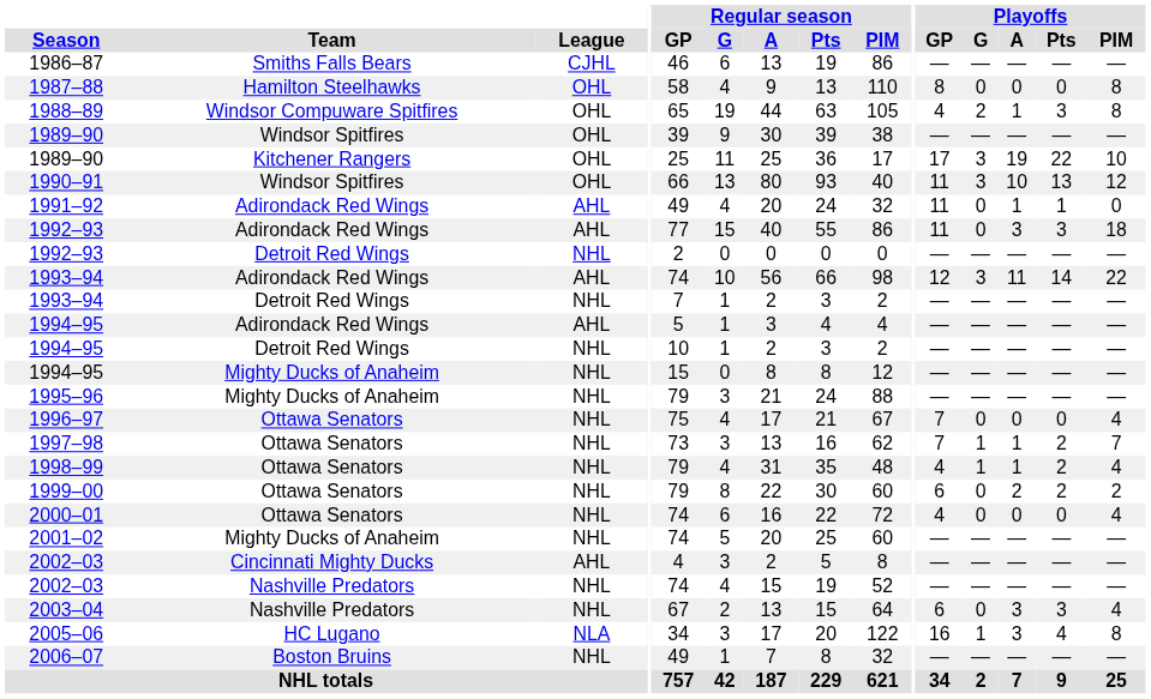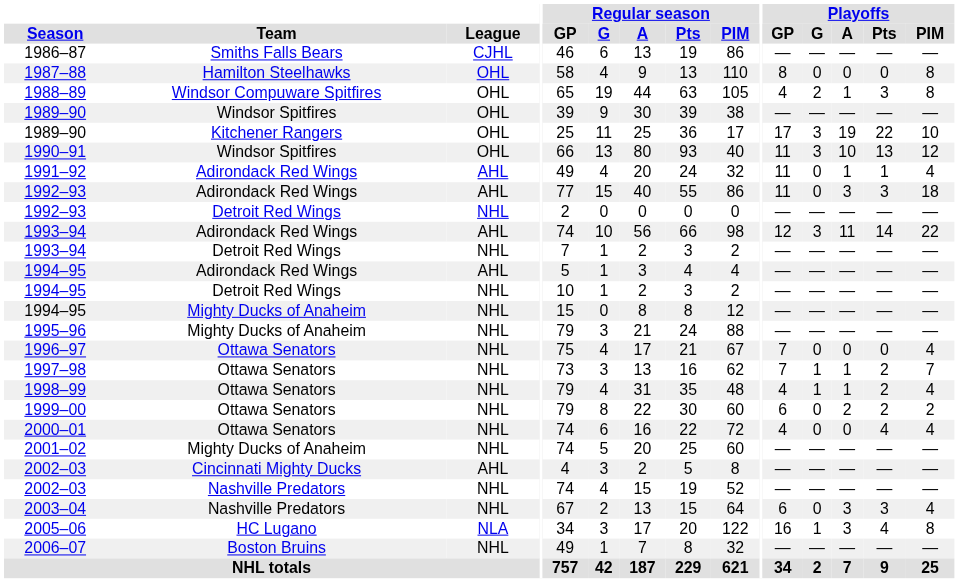 <table border="0" cellpadding="1" cellspacing="0" style="text-align:center; width:60em">
 <tr bgcolor="#e0e0e0">
 <th colspan="3" bgcolor="#ffffff"></th>
 <th rowspan="99" bgcolor="#ffffff"></th>
 <th colspan="5"><a href='#'>Regular season</a></th>
 <th rowspan="99" bgcolor="#ffffff"></th>
 <th colspan="5"><a href='#'>Playoffs</a></th>
 </tr>
 <tr bgcolor="#e0e0e0">
 <th><a href='#'>Season</a></th>
 <th>Team</th>
 <th>League</th>
 <th>GP</th>
 <th><a href='#'>G</a></th>
 <th><a href='#'>A</a></th>
 <th><a href='#'>Pts</a></th>
 <th><a href='#'>PIM</a></th>
 <th>GP</th>
 <th>G</th>
 <th>A</th>
 <th>Pts</th>
 <th>PIM</th>
 </tr>
 <tr>
 <td>1986–87</td>
 <td><a href='#'>Smiths Falls Bears</a></td>
 <td><a href='#'>CJHL</a></td>
 <td>46</td>
 <td>6</td>
 <td>13</td>
 <td>19</td>
 <td>86</td>
 <td>—</td>
 <td>—</td>
 <td>—</td>
 <td>—</td>
 <td>—</td>
 </tr>
 <tr bgcolor="#f0f0f0">
 <td><a href='#'>1987–88</a></td>
 <td><a href='#'>Hamilton Steelhawks</a></td>
 <td><a href='#'>OHL</a></td>
 <td>58</td>
 <td>4</td>
 <td>9</td>
 <td>13</td>
 <td>110</td>
 <td>8</td>
 <td>0</td>
 <td>0</td>
 <td>0</td>
 <td>8</td>
 </tr>
 <tr>
 <td><a href='#'>1988–89</a></td>
 <td><a href='#'>Windsor Compuware Spitfires</a></td>
 <td>OHL</td>
 <td>65</td>
 <td>19</td>
 <td>44</td>
 <td>63</td>
 <td>105</td>
 <td>4</td>
 <td>2</td>
 <td>1</td>
 <td>3</td>
 <td>8</td>
 </tr>
 <tr bgcolor="#f0f0f0">
 <td><a href='#'>1989–90</a></td>
 <td>Windsor Spitfires</td>
 <td>OHL</td>
 <td>39</td>
 <td>9</td>
 <td>30</td>
 <td>39</td>
 <td>38</td>
 <td>—</td>
 <td>—</td>
 <td>—</td>
 <td>—</td>
 <td>—</td>
 </tr>
 <tr>
 <td>1989–90</td>
 <td><a href='#'>Kitchener Rangers</a></td>
 <td>OHL</td>
 <td>25</td>
 <td>11</td>
 <td>25</td>
 <td>36</td>
 <td>17</td>
 <td>17</td>
 <td>3</td>
 <td>19</td>
 <td>22</td>
 <td>10</td>
 </tr>
 <tr bgcolor="#f0f0f0">
 <td><a href='#'>1990–91</a></td>
 <td>Windsor Spitfires</td>
 <td>OHL</td>
 <td>66</td>
 <td>13</td>
 <td>80</td>
 <td>93</td>
 <td>40</td>
 <td>11</td>
 <td>3</td>
 <td>10</td>
 <td>13</td>
 <td>12</td>
 </tr>
 <tr>
 <td><a href='#'>1991–92</a></td>
 <td><a href='#'>Adirondack Red Wings</a></td>
 <td><a href='#'>AHL</a></td>
 <td>49</td>
 <td>4</td>
 <td>20</td>
 <td>24</td>
 <td>32</td>
 <td>11</td>
 <td>0</td>
 <td>1</td>
 <td>1</td>
-<td>0</td>
+<td>4</td>
 </tr>
 <tr bgcolor="#f0f0f0">
 <td><a href='#'>1992–93</a></td>
 <td>Adirondack Red Wings</td>
 <td>AHL</td>
 <td>77</td>
 <td>15</td>
 <td>40</td>
 <td>55</td>
 <td>86</td>
 <td>11</td>
 <td>0</td>
 <td>3</td>
 <td>3</td>
 <td>18</td>
 </tr>
 <tr>
 <td><a href='#'>1992–93</a></td>
 <td><a href='#'>Detroit Red Wings</a></td>
 <td><a href='#'>NHL</a></td>
 <td>2</td>
 <td>0</td>
 <td>0</td>
 <td>0</td>
 <td>0</td>
 <td>—</td>
 <td>—</td>
 <td>—</td>
 <td>—</td>
 <td>—</td>
 </tr>
 <tr bgcolor="#f0f0f0">
 <td><a href='#'>1993–94</a></td>
 <td>Adirondack Red Wings</td>
 <td>AHL</td>
 <td>74</td>
 <td>10</td>
 <td>56</td>
 <td>66</td>
 <td>98</td>
 <td>12</td>
 <td>3</td>
 <td>11</td>
 <td>14</td>
 <td>22</td>
 </tr>
 <tr>
 <td><a href='#'>1993–94</a></td>
 <td>Detroit Red Wings</td>
 <td>NHL</td>
 <td>7</td>
 <td>1</td>
 <td>2</td>
 <td>3</td>
 <td>2</td>
 <td>—</td>
 <td>—</td>
 <td>—</td>
 <td>—</td>
 <td>—</td>
 </tr>
 <tr bgcolor="#f0f0f0">
 <td><a href='#'>1994–95</a></td>
 <td>Adirondack Red Wings</td>
 <td>AHL</td>
 <td>5</td>
 <td>1</td>
 <td>3</td>
 <td>4</td>
 <td>4</td>
 <td>—</td>
 <td>—</td>
 <td>—</td>
 <td>—</td>
 <td>—</td>
 </tr>
 <tr>
 <td><a href='#'>1994–95</a></td>
 <td>Detroit Red Wings</td>
 <td>NHL</td>
 <td>10</td>
 <td>1</td>
 <td>2</td>
 <td>3</td>
 <td>2</td>
 <td>—</td>
 <td>—</td>
 <td>—</td>
 <td>—</td>
 <td>—</td>
 </tr>
 <tr bgcolor="#f0f0f0">
 <td>1994–95</td>
 <td><a href='#'>Mighty Ducks of Anaheim</a></td>
 <td>NHL</td>
 <td>15</td>
 <td>0</td>
 <td>8</td>
 <td>8</td>
 <td>12</td>
 <td>—</td>
 <td>—</td>
 <td>—</td>
 <td>—</td>
 <td>—</td>
 </tr>
 <tr>
 <td><a href='#'>1995–96</a></td>
 <td>Mighty Ducks of Anaheim</td>
 <td>NHL</td>
 <td>79</td>
 <td>3</td>
 <td>21</td>
 <td>24</td>
 <td>88</td>
 <td>—</td>
 <td>—</td>
 <td>—</td>
 <td>—</td>
 <td>—</td>
 </tr>
 <tr bgcolor="#f0f0f0">
 <td><a href='#'>1996–97</a></td>
 <td><a href='#'>Ottawa Senators</a></td>
 <td>NHL</td>
 <td>75</td>
 <td>4</td>
 <td>17</td>
 <td>21</td>
 <td>67</td>
 <td>7</td>
 <td>0</td>
 <td>0</td>
 <td>0</td>
 <td>4</td>
 </tr>
 <tr>
 <td><a href='#'>1997–98</a></td>
 <td>Ottawa Senators</td>
 <td>NHL</td>
 <td>73</td>
 <td>3</td>
 <td>13</td>
 <td>16</td>
 <td>62</td>
 <td>7</td>
 <td>1</td>
 <td>1</td>
 <td>2</td>
 <td>7</td>
 </tr>
 <tr bgcolor="#f0f0f0">
 <td><a href='#'>1998–99</a></td>
 <td>Ottawa Senators</td>
 <td>NHL</td>
 <td>79</td>
 <td>4</td>
 <td>31</td>
 <td>35</td>
 <td>48</td>
 <td>4</td>
 <td>1</td>
 <td>1</td>
 <td>2</td>
 <td>4</td>
 </tr>
 <tr>
 <td><a href='#'>1999–00</a></td>
 <td>Ottawa Senators</td>
 <td>NHL</td>
 <td>79</td>
 <td>8</td>
 <td>22</td>
 <td>30</td>
 <td>60</td>
 <td>6</td>
 <td>0</td>
 <td>2</td>
 <td>2</td>
 <td>2</td>
 </tr>
 <tr bgcolor="#f0f0f0">
 <td><a href='#'>2000–01</a></td>
 <td>Ottawa Senators</td>
 <td>NHL</td>
 <td>74</td>
 <td>6</td>
 <td>16</td>
 <td>22</td>
 <td>72</td>
 <td>4</td>
 <td>0</td>
 <td>0</td>
-<td>0</td>
+<td>4</td>
 <td>4</td>
 </tr>
 <tr>
 <td><a href='#'>2001–02</a></td>
 <td>Mighty Ducks of Anaheim</td>
 <td>NHL</td>
 <td>74</td>
 <td>5</td>
 <td>20</td>
 <td>25</td>
 <td>60</td>
 <td>—</td>
 <td>—</td>
 <td>—</td>
 <td>—</td>
 <td>—</td>
 </tr>
 <tr bgcolor="#f0f0f0">
 <td><a href='#'>2002–03</a></td>
 <td><a href='#'>Cincinnati Mighty Ducks</a></td>
 <td>AHL</td>
 <td>4</td>
 <td>3</td>
 <td>2</td>
 <td>5</td>
 <td>8</td>
 <td>—</td>
 <td>—</td>
 <td>—</td>
 <td>—</td>
 <td>—</td>
 </tr>
 <tr>
 <td><a href='#'>2002–03</a></td>
 <td><a href='#'>Nashville Predators</a></td>
 <td>NHL</td>
 <td>74</td>
 <td>4</td>
 <td>15</td>
 <td>19</td>
 <td>52</td>
 <td>—</td>
 <td>—</td>
 <td>—</td>
 <td>—</td>
 <td>—</td>
 </tr>
 <tr bgcolor="#f0f0f0">
 <td><a href='#'>2003–04</a></td>
 <td>Nashville Predators</td>
 <td>NHL</td>
 <td>67</td>
 <td>2</td>
 <td>13</td>
 <td>15</td>
 <td>64</td>
 <td>6</td>
 <td>0</td>
 <td>3</td>
 <td>3</td>
 <td>4</td>
 </tr>
 <tr>
 <td><a href='#'>2005–06</a></td>
 <td><a href='#'>HC Lugano</a></td>
 <td><a href='#'>NLA</a></td>
 <td>34</td>
 <td>3</td>
 <td>17</td>
 <td>20</td>
 <td>122</td>
 <td>16</td>
 <td>1</td>
 <td>3</td>
 <td>4</td>
 <td>8</td>
 </tr>
 <tr bgcolor="#f0f0f0">
 <td><a href='#'>2006–07</a></td>
 <td><a href='#'>Boston Bruins</a></td>
 <td>NHL</td>
 <td>49</td>
 <td>1</td>
 <td>7</td>
 <td>8</td>
 <td>32</td>
 <td>—</td>
 <td>—</td>
 <td>—</td>
 <td>—</td>
 <td>—</td>
 </tr>
 <tr bgcolor="#e0e0e0">
 <th colspan="3">NHL totals</th>
 <th>757</th>
 <th>42</th>
 <th>187</th>
 <th>229</th>
 <th>621</th>
 <th>34</th>
 <th>2</th>
 <th>7</th>
 <th>9</th>
 <th>25</th>
 </tr>
 </table>
